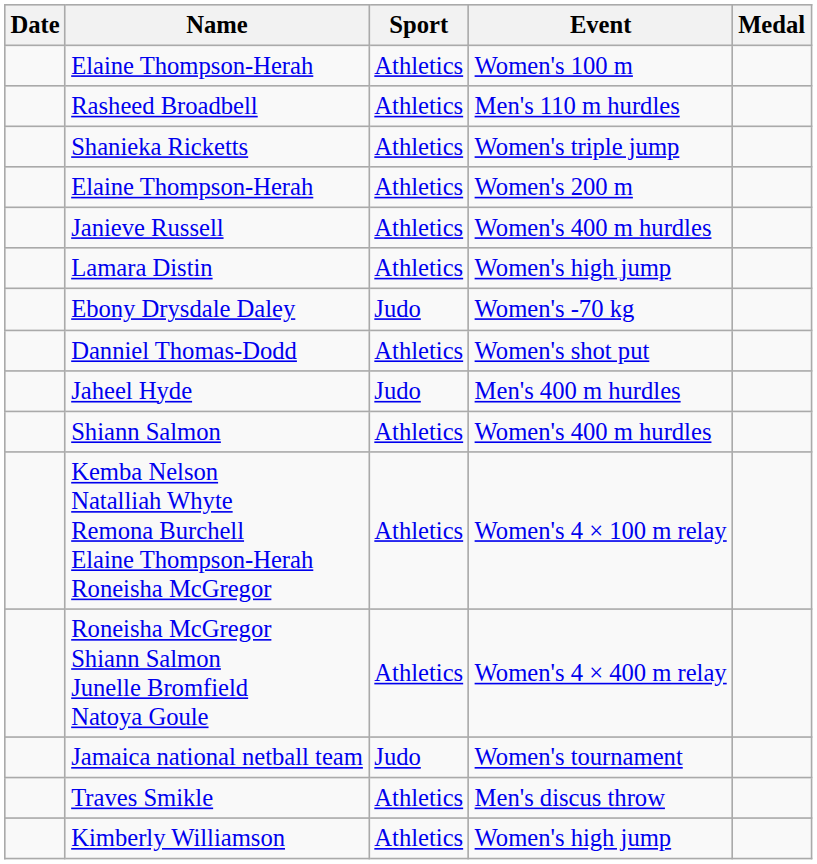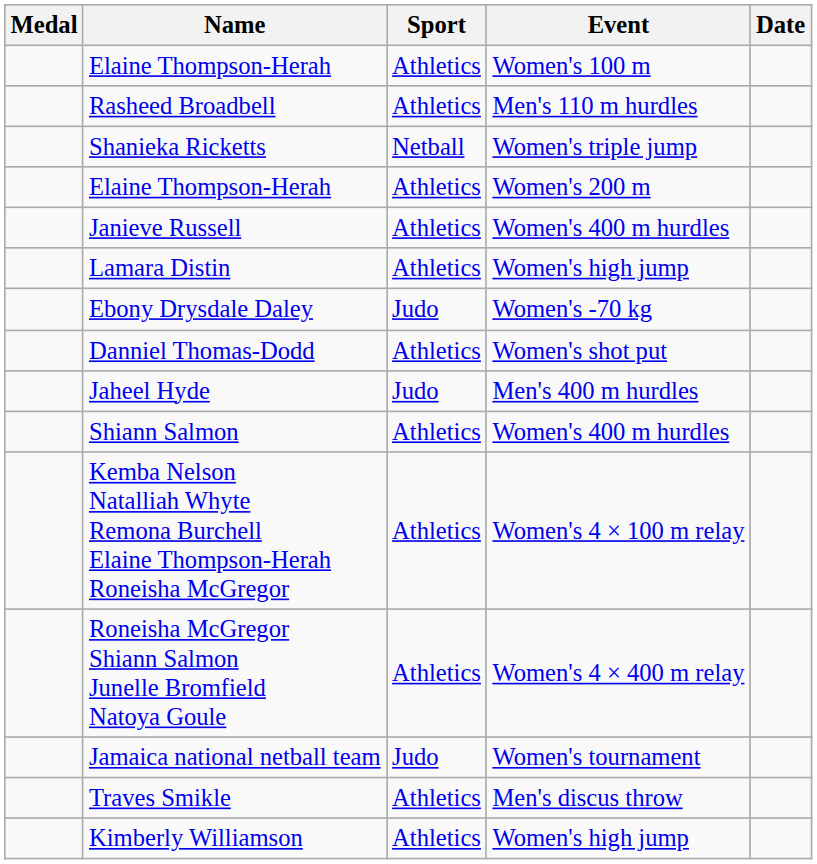 <table class="wikitable sortable" style="font-size: 95%;">
 <tr>
-<th>Date</th>
+<th>Medal</th>
 <th>Name</th>
 <th>Sport</th>
 <th>Event</th>
-<th>Medal</th>
+<th>Date</th>
 </tr>
 <tr>
 <td></td>
 <td><a href='#'>Elaine Thompson-Herah</a></td>
 <td><a href='#'>Athletics</a></td>
 <td><a href='#'>Women's 100 m</a></td>
 <td></td>
 </tr>
 <tr>
 <td></td>
 <td><a href='#'>Rasheed Broadbell</a></td>
 <td><a href='#'>Athletics</a></td>
 <td><a href='#'>Men's 110 m hurdles</a></td>
 <td></td>
 </tr>
 <tr>
 <td></td>
 <td><a href='#'>Shanieka Ricketts</a></td>
-<td><a href='#'>Athletics</a></td>
+<td><a href='#'>Netball</a></td>
 <td><a href='#'>Women's triple jump</a></td>
 <td></td>
 </tr>
 <tr>
 <td></td>
 <td><a href='#'>Elaine Thompson-Herah</a></td>
 <td><a href='#'>Athletics</a></td>
 <td><a href='#'>Women's 200 m</a></td>
 <td></td>
 </tr>
 <tr>
 <td></td>
 <td><a href='#'>Janieve Russell</a></td>
 <td><a href='#'>Athletics</a></td>
 <td><a href='#'>Women's 400 m hurdles</a></td>
 <td></td>
 </tr>
 <tr>
 <td></td>
 <td><a href='#'>Lamara Distin</a></td>
 <td><a href='#'>Athletics</a></td>
 <td><a href='#'>Women's high jump</a></td>
 <td></td>
 </tr>
 <tr>
 <td></td>
 <td><a href='#'>Ebony Drysdale Daley</a></td>
 <td><a href='#'>Judo</a></td>
 <td><a href='#'>Women's -70 kg</a></td>
 <td></td>
 </tr>
 <tr>
 <td></td>
 <td><a href='#'>Danniel Thomas-Dodd</a></td>
 <td><a href='#'>Athletics</a></td>
 <td><a href='#'>Women's shot put</a></td>
 <td></td>
 </tr>
 <tr>
 <td></td>
 <td><a href='#'>Jaheel Hyde</a></td>
 <td><a href='#'>Judo</a></td>
 <td><a href='#'>Men's 400 m hurdles</a></td>
 <td></td>
 </tr>
 <tr>
 <td></td>
 <td><a href='#'>Shiann Salmon</a></td>
 <td><a href='#'>Athletics</a></td>
 <td><a href='#'>Women's 400 m hurdles</a></td>
 <td></td>
 </tr>
 <tr>
 <td></td>
 <td><a href='#'>Kemba Nelson</a><br><a href='#'>Natalliah Whyte</a><br><a href='#'>Remona Burchell</a><br><a href='#'>Elaine Thompson-Herah</a><br><a href='#'>Roneisha McGregor</a></td>
 <td><a href='#'>Athletics</a></td>
 <td><a href='#'>Women's 4 × 100 m relay</a></td>
 <td></td>
 </tr>
 <tr>
 <td></td>
 <td><a href='#'>Roneisha McGregor</a><br><a href='#'>Shiann Salmon</a><br><a href='#'>Junelle Bromfield</a><br><a href='#'>Natoya Goule</a></td>
 <td><a href='#'>Athletics</a></td>
 <td><a href='#'>Women's 4 × 400 m relay</a></td>
 <td></td>
 </tr>
 <tr>
 <td></td>
 <td><a href='#'>Jamaica national netball team</a><br></td>
 <td><a href='#'>Judo</a></td>
 <td><a href='#'>Women's tournament</a></td>
 <td></td>
 </tr>
 <tr>
 <td></td>
 <td><a href='#'>Traves Smikle</a></td>
 <td><a href='#'>Athletics</a></td>
 <td><a href='#'>Men's discus throw</a></td>
 <td></td>
 </tr>
 <tr>
 <td></td>
 <td><a href='#'>Kimberly Williamson</a></td>
 <td><a href='#'>Athletics</a></td>
 <td><a href='#'>Women's high jump</a></td>
 <td></td>
 </tr>
 </table>
